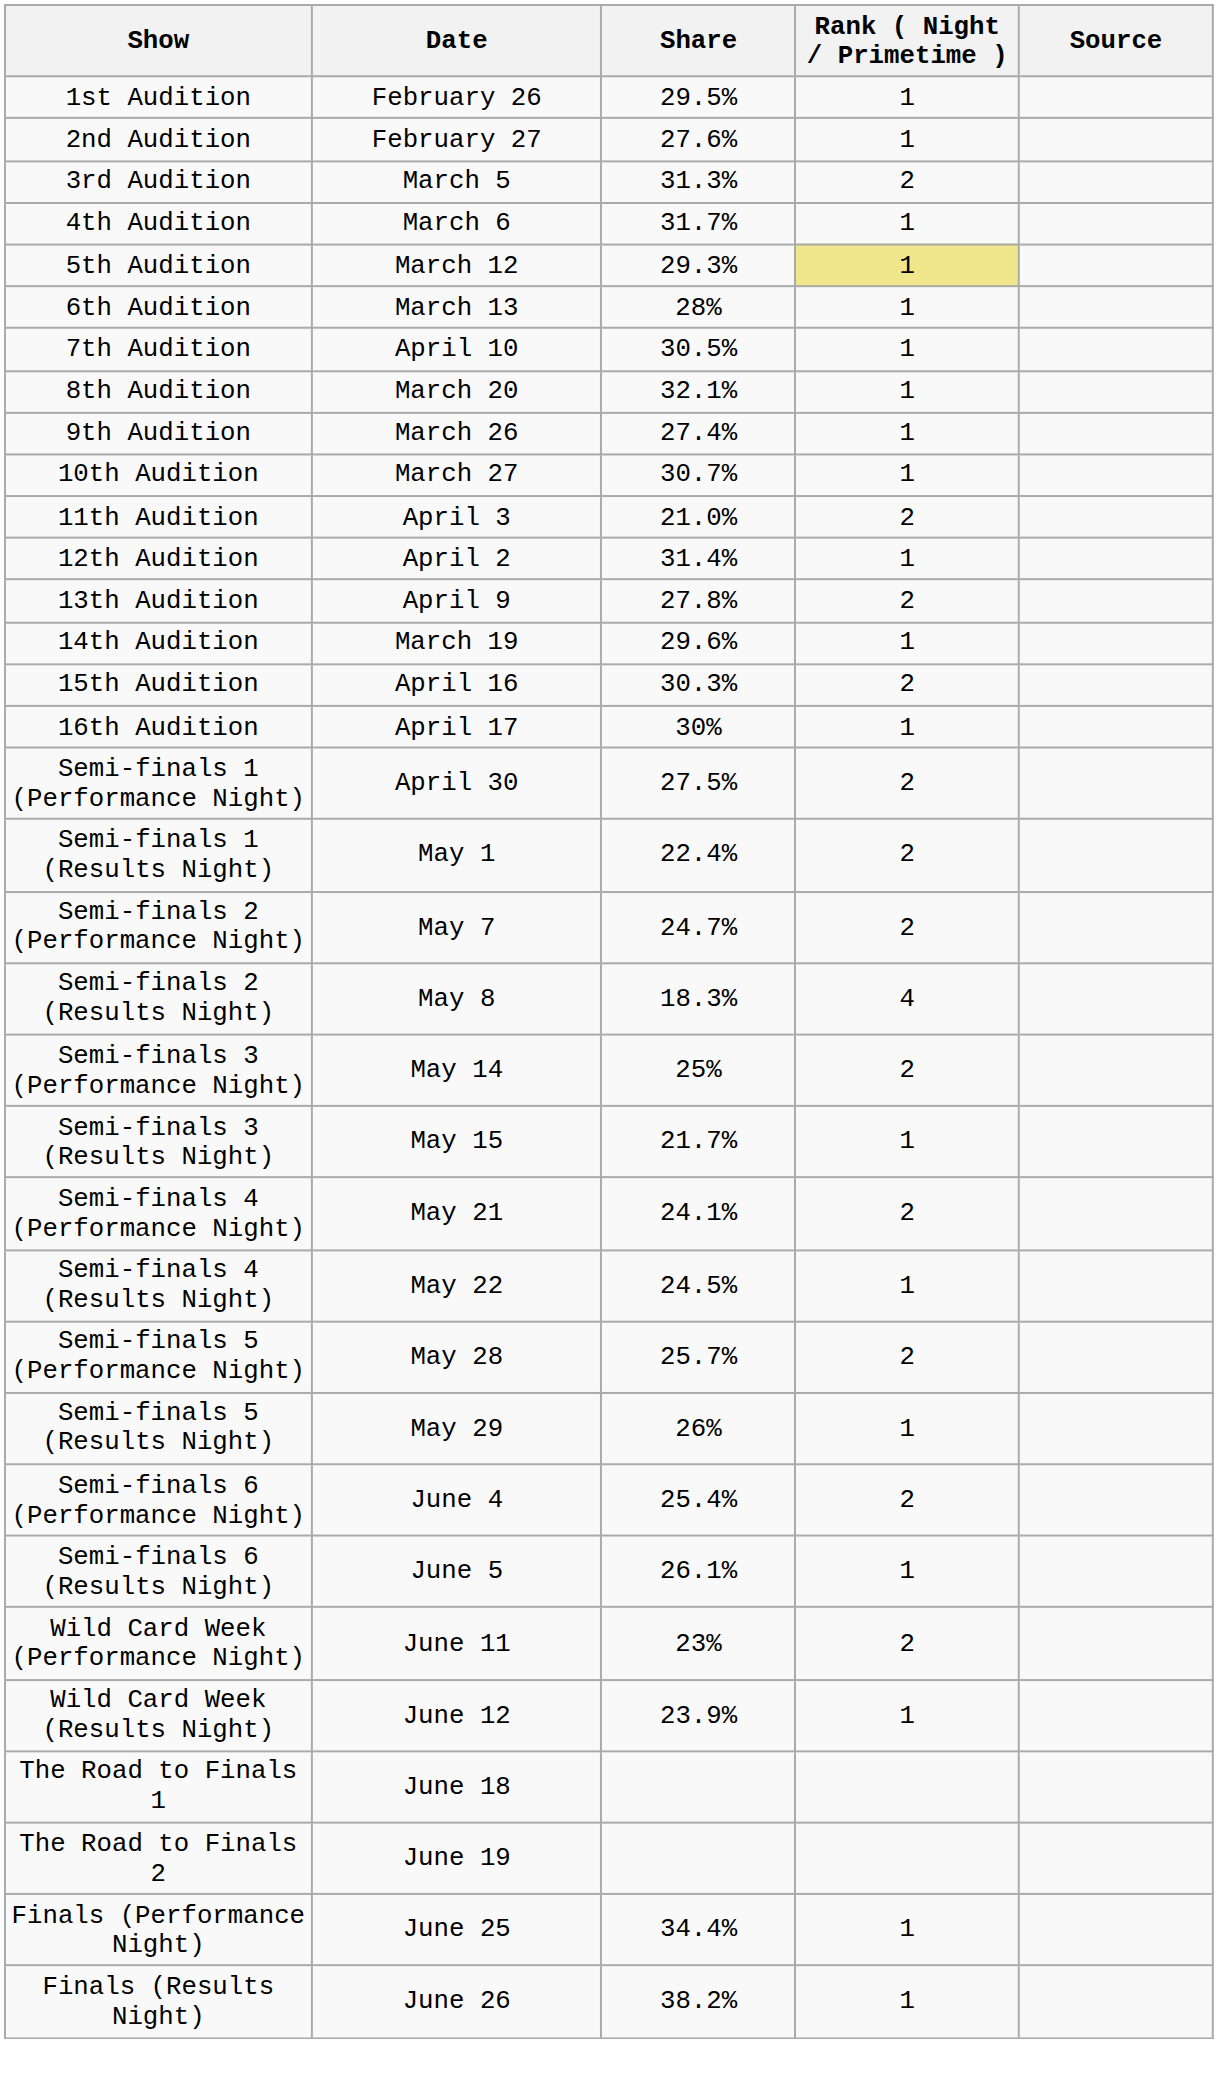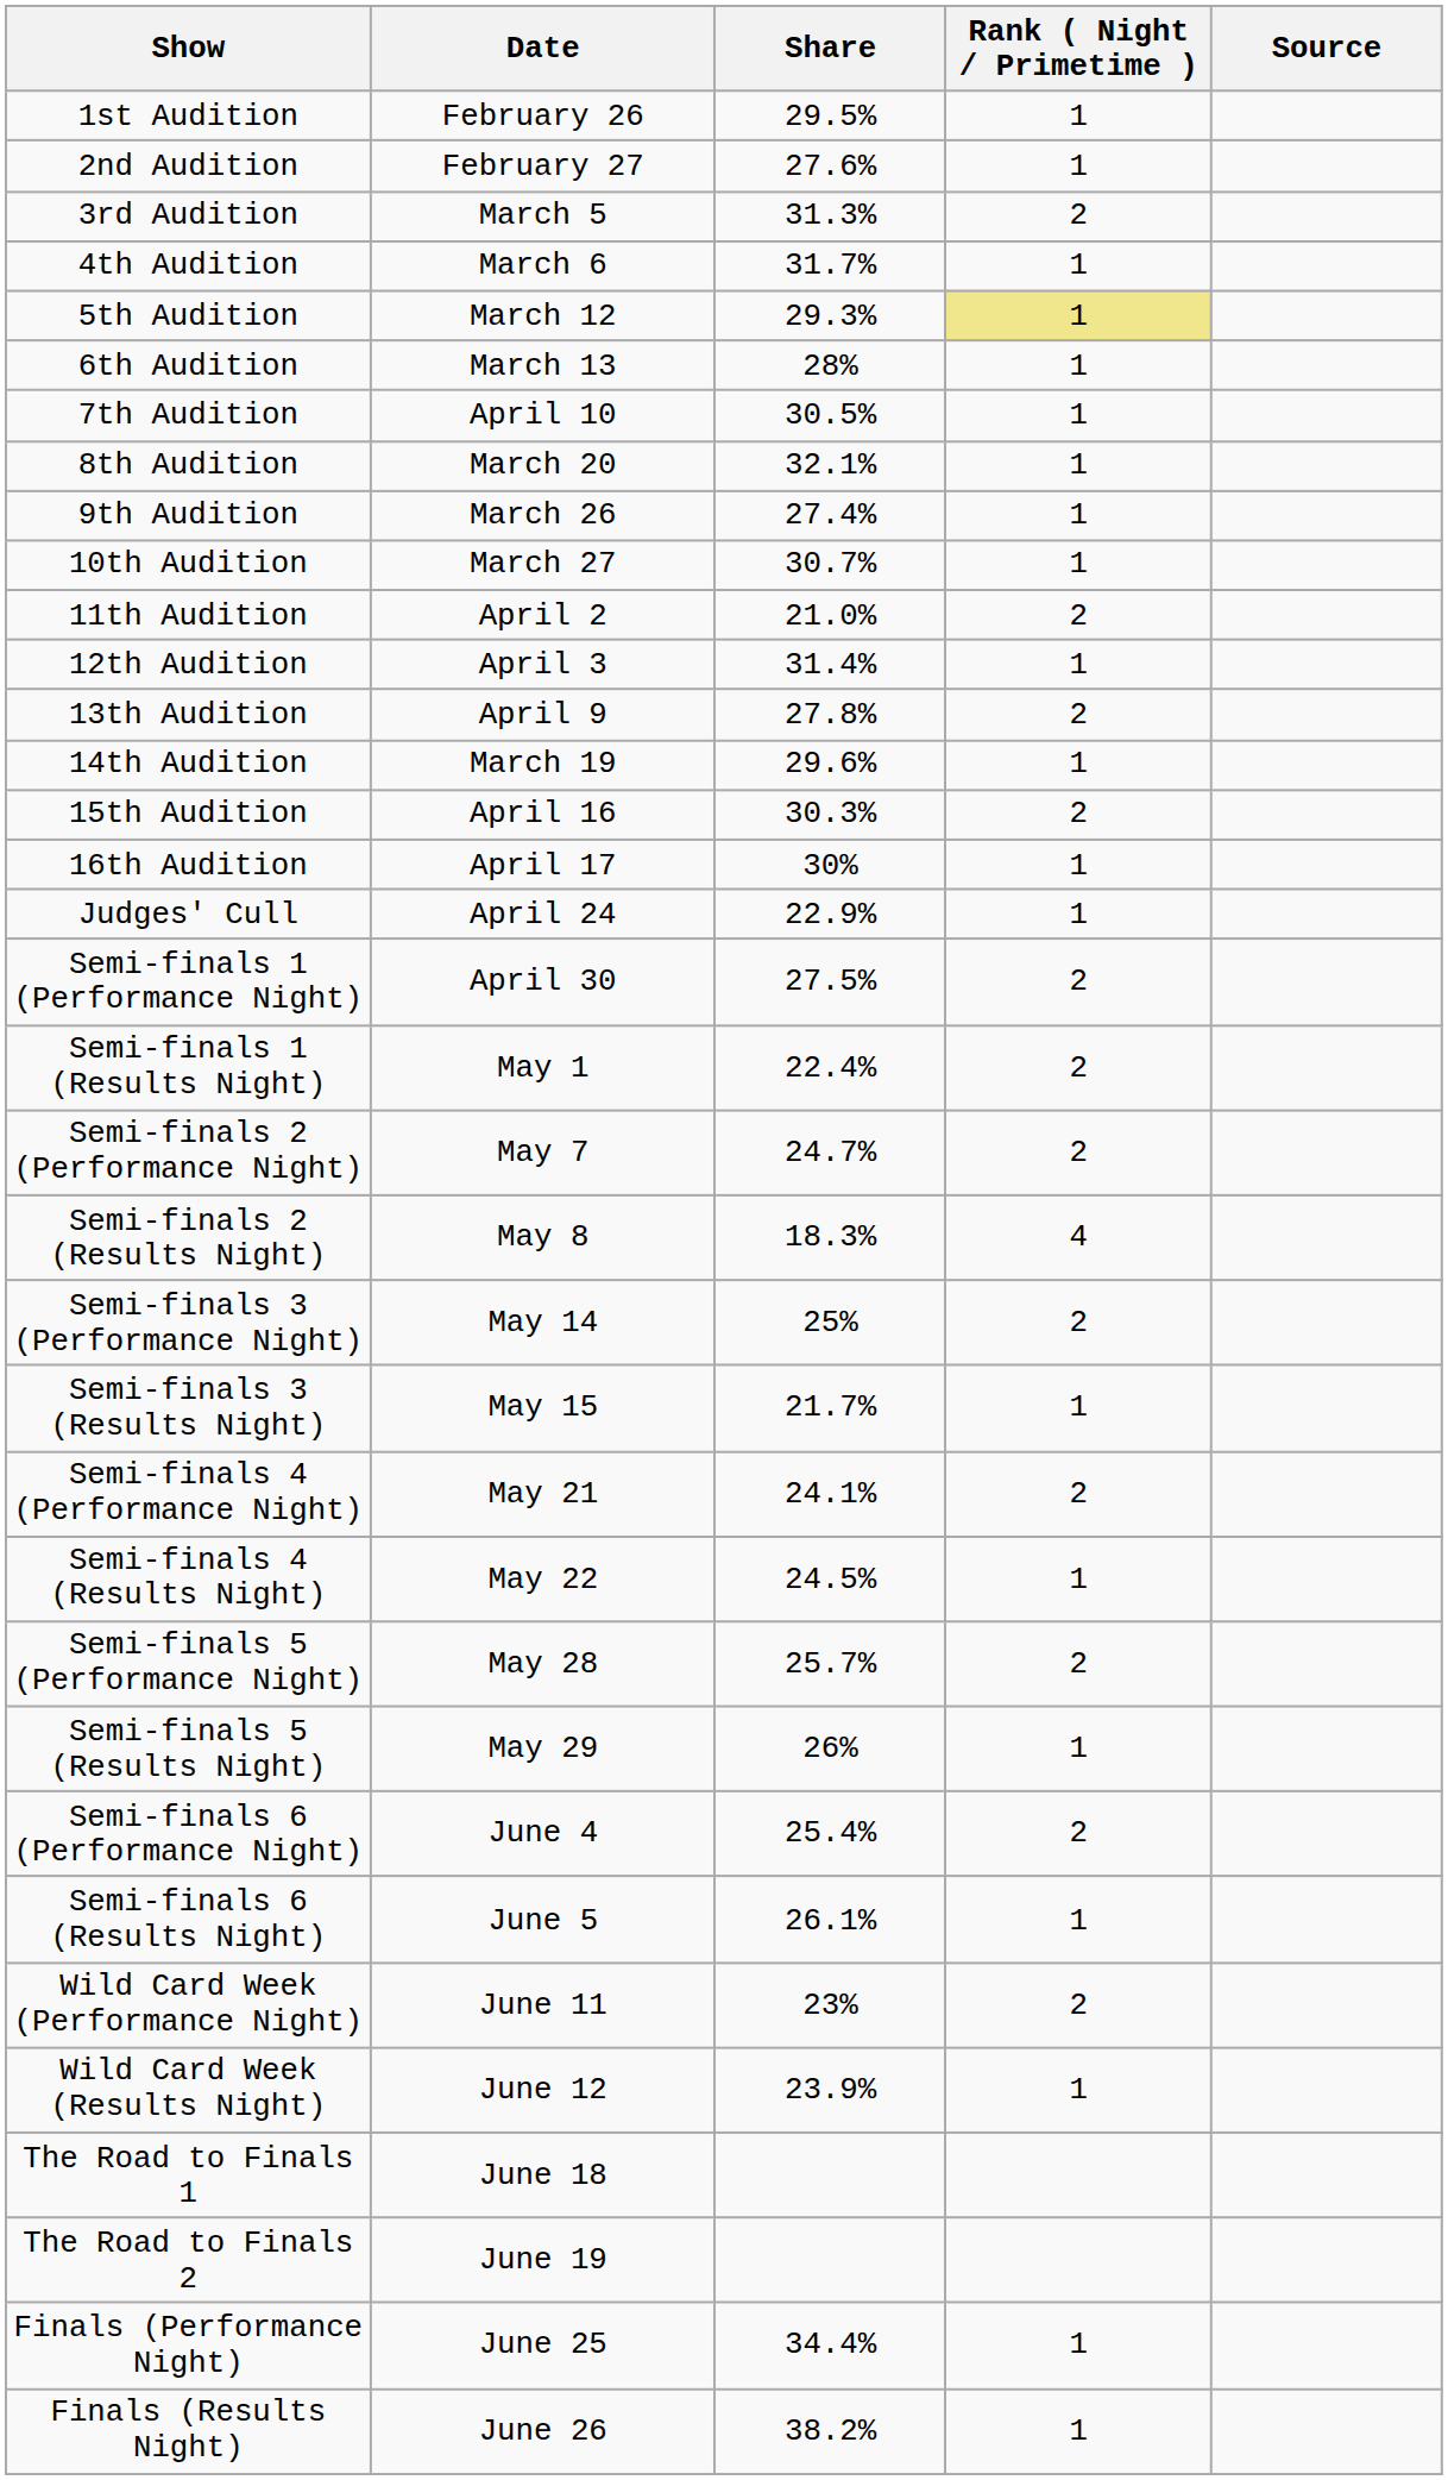 <table class="wikitable sortable" style="text-align:center">
 <tr>
 <th style="width: 15%;">Show</th>
 <th style="width: 15%;">Date</th>
 <th style="width: 10%;">Share</th>
 <th style="width: 10%;">Rank ( Night / Primetime )</th>
 <th style="width: 10%;">Source</th>
 </tr>
 <tr>
 <td>1st Audition</td>
 <td>February 26</td>
 <td>29.5%</td>
 <td>1</td>
 <td></td>
 </tr>
 <tr>
 <td>2nd Audition</td>
 <td>February 27</td>
 <td>27.6%</td>
 <td>1</td>
 <td></td>
 </tr>
 <tr>
 <td>3rd Audition</td>
 <td>March 5</td>
 <td>31.3%</td>
 <td>2</td>
 <td></td>
 </tr>
 <tr>
 <td>4th Audition</td>
 <td>March 6</td>
 <td>31.7%</td>
 <td>1</td>
 <td></td>
 </tr>
 <tr>
 <td>5th Audition</td>
 <td>March 12</td>
 <td>29.3%</td>
 <td style="background: khaki;">1</td>
 <td></td>
 </tr>
 <tr>
 <td>6th Audition</td>
 <td>March 13</td>
 <td>28%</td>
 <td>1</td>
 <td></td>
 </tr>
 <tr>
 <td>7th Audition</td>
 <td>April 10</td>
 <td>30.5%</td>
 <td>1</td>
 <td></td>
 </tr>
 <tr>
 <td>8th Audition</td>
 <td>March 20</td>
 <td>32.1%</td>
 <td>1</td>
 <td></td>
 </tr>
 <tr>
 <td>9th Audition</td>
 <td>March 26</td>
 <td>27.4%</td>
 <td>1</td>
 <td></td>
 </tr>
 <tr>
 <td>10th Audition</td>
 <td>March 27</td>
 <td>30.7%</td>
 <td>1</td>
 <td></td>
 </tr>
 <tr>
 <td>11th Audition</td>
-<td>April 3</td>
+<td>April 2</td>
 <td>21.0%</td>
 <td>2</td>
 <td></td>
 </tr>
 <tr>
 <td>12th Audition</td>
-<td>April 2</td>
+<td>April 3</td>
 <td>31.4%</td>
 <td>1</td>
 <td></td>
 </tr>
 <tr>
 <td>13th Audition</td>
 <td>April 9</td>
 <td>27.8%</td>
 <td>2</td>
 <td></td>
 </tr>
 <tr>
 <td>14th Audition</td>
 <td>March 19</td>
 <td>29.6%</td>
 <td>1</td>
 <td></td>
 </tr>
 <tr>
 <td>15th Audition</td>
 <td>April 16</td>
 <td>30.3%</td>
 <td>2</td>
 <td></td>
 </tr>
 <tr>
 <td>16th Audition</td>
 <td>April 17</td>
 <td>30%</td>
+<td>1</td>
+<td></td>
+</tr>
+<tr>
+<td>Judges' Cull</td>
+<td>April 24</td>
+<td>22.9%</td>
 <td>1</td>
 <td></td>
 </tr>
 <tr>
 <td>Semi-finals 1 (Performance Night)</td>
 <td>April 30</td>
 <td>27.5%</td>
 <td>2</td>
 <td></td>
 </tr>
 <tr>
 <td>Semi-finals 1 (Results Night)</td>
 <td>May 1</td>
 <td>22.4%</td>
 <td>2</td>
 <td></td>
 </tr>
 <tr>
 <td>Semi-finals 2 (Performance Night)</td>
 <td>May 7</td>
 <td>24.7%</td>
 <td>2</td>
 <td></td>
 </tr>
 <tr>
 <td>Semi-finals 2 (Results Night)</td>
 <td>May 8</td>
 <td>18.3%</td>
 <td>4</td>
 <td></td>
 </tr>
 <tr>
 <td>Semi-finals 3 (Performance Night)</td>
 <td>May 14</td>
 <td>25%</td>
 <td>2</td>
 <td></td>
 </tr>
 <tr>
 <td>Semi-finals 3 (Results Night)</td>
 <td>May 15</td>
 <td>21.7%</td>
 <td>1</td>
 <td></td>
 </tr>
 <tr>
 <td>Semi-finals 4 (Performance Night)</td>
 <td>May 21</td>
 <td>24.1%</td>
 <td>2</td>
 <td></td>
 </tr>
 <tr>
 <td>Semi-finals 4 (Results Night)</td>
 <td>May 22</td>
 <td>24.5%</td>
 <td>1</td>
 <td></td>
 </tr>
 <tr>
 <td>Semi-finals 5 (Performance Night)</td>
 <td>May 28</td>
 <td>25.7%</td>
 <td>2</td>
 <td></td>
 </tr>
 <tr>
 <td>Semi-finals 5 (Results Night)</td>
 <td>May 29</td>
 <td>26%</td>
 <td>1</td>
 <td></td>
 </tr>
 <tr>
 <td>Semi-finals 6 (Performance Night)</td>
 <td>June 4</td>
 <td>25.4%</td>
 <td>2</td>
 <td></td>
 </tr>
 <tr>
 <td>Semi-finals 6 (Results Night)</td>
 <td>June 5</td>
 <td>26.1%</td>
 <td>1</td>
 <td></td>
 </tr>
 <tr>
 <td>Wild Card Week (Performance Night)</td>
 <td>June 11</td>
 <td>23%</td>
 <td>2</td>
 <td></td>
 </tr>
 <tr>
 <td>Wild Card Week (Results Night)</td>
 <td>June 12</td>
 <td>23.9%</td>
 <td>1</td>
 <td></td>
 </tr>
 <tr>
 <td>The Road to Finals 1</td>
 <td>June 18</td>
 <td></td>
 <td></td>
 <td></td>
 </tr>
 <tr>
 <td>The Road to Finals 2</td>
 <td>June 19</td>
 <td></td>
 <td></td>
 <td></td>
 </tr>
 <tr>
 <td>Finals (Performance Night)</td>
 <td>June 25</td>
 <td>34.4%</td>
 <td>1</td>
 <td></td>
 </tr>
 <tr>
 <td>Finals (Results Night)</td>
 <td>June 26</td>
 <td>38.2%</td>
 <td>1</td>
 <td></td>
 </tr>
 </table>
